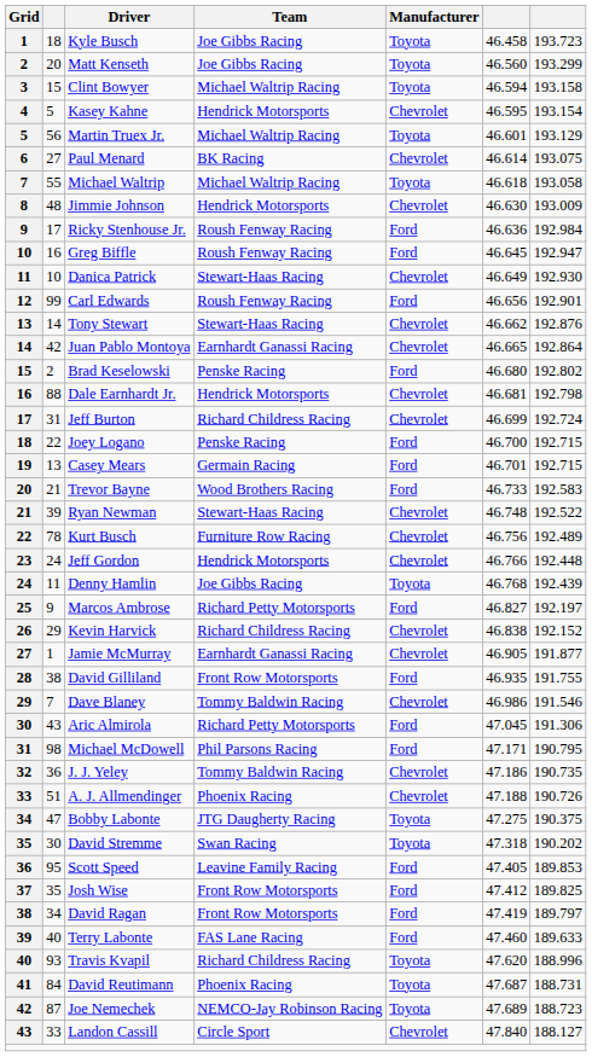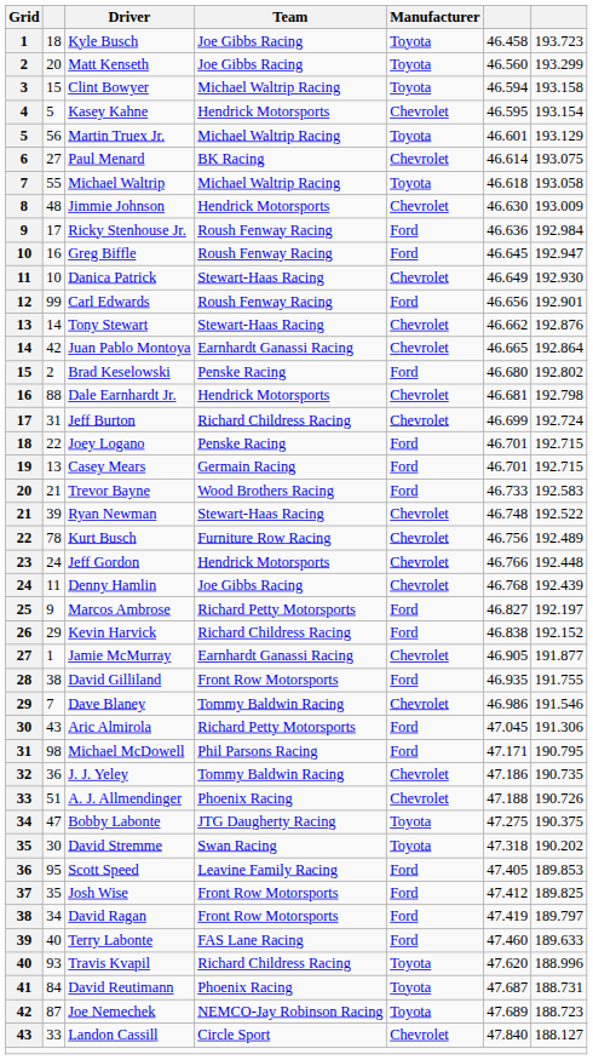 <table class="wikitable">
 <tr>
 <th>Grid</th>
 <th></th>
 <th>Driver</th>
 <th>Team</th>
 <th>Manufacturer</th>
 <th></th>
 <th></th>
 </tr>
 <tr>
 <th>1</th>
 <td>18</td>
 <td><a href='#'>Kyle Busch</a></td>
 <td><a href='#'>Joe Gibbs Racing</a></td>
 <td><a href='#'>Toyota</a></td>
 <td>46.458</td>
 <td>193.723</td>
 </tr>
 <tr>
 <th>2</th>
 <td>20</td>
 <td><a href='#'>Matt Kenseth</a></td>
 <td><a href='#'>Joe Gibbs Racing</a></td>
 <td><a href='#'>Toyota</a></td>
 <td>46.560</td>
 <td>193.299</td>
 </tr>
 <tr>
 <th>3</th>
 <td>15</td>
 <td><a href='#'>Clint Bowyer</a></td>
 <td><a href='#'>Michael Waltrip Racing</a></td>
 <td><a href='#'>Toyota</a></td>
 <td>46.594</td>
 <td>193.158</td>
 </tr>
 <tr>
 <th>4</th>
 <td>5</td>
 <td><a href='#'>Kasey Kahne</a></td>
 <td><a href='#'>Hendrick Motorsports</a></td>
 <td><a href='#'>Chevrolet</a></td>
 <td>46.595</td>
 <td>193.154</td>
 </tr>
 <tr>
 <th>5</th>
 <td>56</td>
 <td><a href='#'>Martin Truex Jr.</a></td>
 <td><a href='#'>Michael Waltrip Racing</a></td>
 <td><a href='#'>Toyota</a></td>
 <td>46.601</td>
 <td>193.129</td>
 </tr>
 <tr>
 <th>6</th>
 <td>27</td>
 <td><a href='#'>Paul Menard</a></td>
 <td><a href='#'>BK Racing</a></td>
 <td><a href='#'>Chevrolet</a></td>
 <td>46.614</td>
 <td>193.075</td>
 </tr>
 <tr>
 <th>7</th>
 <td>55</td>
 <td><a href='#'>Michael Waltrip</a></td>
 <td><a href='#'>Michael Waltrip Racing</a></td>
 <td><a href='#'>Toyota</a></td>
 <td>46.618</td>
 <td>193.058</td>
 </tr>
 <tr>
 <th>8</th>
 <td>48</td>
 <td><a href='#'>Jimmie Johnson</a></td>
 <td><a href='#'>Hendrick Motorsports</a></td>
 <td><a href='#'>Chevrolet</a></td>
 <td>46.630</td>
 <td>193.009</td>
 </tr>
 <tr>
 <th>9</th>
 <td>17</td>
 <td><a href='#'>Ricky Stenhouse Jr.</a></td>
 <td><a href='#'>Roush Fenway Racing</a></td>
 <td><a href='#'>Ford</a></td>
 <td>46.636</td>
 <td>192.984</td>
 </tr>
 <tr>
 <th>10</th>
 <td>16</td>
 <td><a href='#'>Greg Biffle</a></td>
 <td><a href='#'>Roush Fenway Racing</a></td>
 <td><a href='#'>Ford</a></td>
 <td>46.645</td>
 <td>192.947</td>
 </tr>
 <tr>
 <th>11</th>
 <td>10</td>
 <td><a href='#'>Danica Patrick</a></td>
 <td><a href='#'>Stewart-Haas Racing</a></td>
 <td><a href='#'>Chevrolet</a></td>
 <td>46.649</td>
 <td>192.930</td>
 </tr>
 <tr>
 <th>12</th>
 <td>99</td>
 <td><a href='#'>Carl Edwards</a></td>
 <td><a href='#'>Roush Fenway Racing</a></td>
 <td><a href='#'>Ford</a></td>
 <td>46.656</td>
 <td>192.901</td>
 </tr>
 <tr>
 <th>13</th>
 <td>14</td>
 <td><a href='#'>Tony Stewart</a></td>
 <td><a href='#'>Stewart-Haas Racing</a></td>
 <td><a href='#'>Chevrolet</a></td>
 <td>46.662</td>
 <td>192.876</td>
 </tr>
 <tr>
 <th>14</th>
 <td>42</td>
 <td><a href='#'>Juan Pablo Montoya</a></td>
 <td><a href='#'>Earnhardt Ganassi Racing</a></td>
 <td><a href='#'>Chevrolet</a></td>
 <td>46.665</td>
 <td>192.864</td>
 </tr>
 <tr>
 <th>15</th>
 <td>2</td>
 <td><a href='#'>Brad Keselowski</a></td>
 <td><a href='#'>Penske Racing</a></td>
 <td><a href='#'>Ford</a></td>
 <td>46.680</td>
 <td>192.802</td>
 </tr>
 <tr>
 <th>16</th>
 <td>88</td>
 <td><a href='#'>Dale Earnhardt Jr.</a></td>
 <td><a href='#'>Hendrick Motorsports</a></td>
 <td><a href='#'>Chevrolet</a></td>
 <td>46.681</td>
 <td>192.798</td>
 </tr>
 <tr>
 <th>17</th>
 <td>31</td>
 <td><a href='#'>Jeff Burton</a></td>
 <td><a href='#'>Richard Childress Racing</a></td>
 <td><a href='#'>Chevrolet</a></td>
 <td>46.699</td>
 <td>192.724</td>
 </tr>
 <tr>
 <th>18</th>
 <td>22</td>
 <td><a href='#'>Joey Logano</a></td>
 <td><a href='#'>Penske Racing</a></td>
 <td><a href='#'>Ford</a></td>
-<td>46.700</td>
+<td>46.701</td>
 <td>192.715</td>
 </tr>
 <tr>
 <th>19</th>
 <td>13</td>
 <td><a href='#'>Casey Mears</a></td>
 <td><a href='#'>Germain Racing</a></td>
 <td><a href='#'>Ford</a></td>
 <td>46.701</td>
 <td>192.715</td>
 </tr>
 <tr>
 <th>20</th>
 <td>21</td>
 <td><a href='#'>Trevor Bayne</a></td>
 <td><a href='#'>Wood Brothers Racing</a></td>
 <td><a href='#'>Ford</a></td>
 <td>46.733</td>
 <td>192.583</td>
 </tr>
 <tr>
 <th>21</th>
 <td>39</td>
 <td><a href='#'>Ryan Newman</a></td>
 <td><a href='#'>Stewart-Haas Racing</a></td>
 <td><a href='#'>Chevrolet</a></td>
 <td>46.748</td>
 <td>192.522</td>
 </tr>
 <tr>
 <th>22</th>
 <td>78</td>
 <td><a href='#'>Kurt Busch</a></td>
 <td><a href='#'>Furniture Row Racing</a></td>
 <td><a href='#'>Chevrolet</a></td>
 <td>46.756</td>
 <td>192.489</td>
 </tr>
 <tr>
 <th>23</th>
 <td>24</td>
 <td><a href='#'>Jeff Gordon</a></td>
 <td><a href='#'>Hendrick Motorsports</a></td>
 <td><a href='#'>Chevrolet</a></td>
 <td>46.766</td>
 <td>192.448</td>
 </tr>
 <tr>
 <th>24</th>
 <td>11</td>
 <td><a href='#'>Denny Hamlin</a></td>
 <td><a href='#'>Joe Gibbs Racing</a></td>
-<td><a href='#'>Toyota</a></td>
+<td><a href='#'>Chevrolet</a></td>
 <td>46.768</td>
 <td>192.439</td>
 </tr>
 <tr>
 <th>25</th>
 <td>9</td>
 <td><a href='#'>Marcos Ambrose</a></td>
 <td><a href='#'>Richard Petty Motorsports</a></td>
 <td><a href='#'>Ford</a></td>
 <td>46.827</td>
 <td>192.197</td>
 </tr>
 <tr>
 <th>26</th>
 <td>29</td>
 <td><a href='#'>Kevin Harvick</a></td>
 <td><a href='#'>Richard Childress Racing</a></td>
-<td><a href='#'>Chevrolet</a></td>
+<td><a href='#'>Ford</a></td>
 <td>46.838</td>
 <td>192.152</td>
 </tr>
 <tr>
 <th>27</th>
 <td>1</td>
 <td><a href='#'>Jamie McMurray</a></td>
 <td><a href='#'>Earnhardt Ganassi Racing</a></td>
 <td><a href='#'>Chevrolet</a></td>
 <td>46.905</td>
 <td>191.877</td>
 </tr>
 <tr>
 <th>28</th>
 <td>38</td>
 <td><a href='#'>David Gilliland</a></td>
 <td><a href='#'>Front Row Motorsports</a></td>
 <td><a href='#'>Ford</a></td>
 <td>46.935</td>
 <td>191.755</td>
 </tr>
 <tr>
 <th>29</th>
 <td>7</td>
 <td><a href='#'>Dave Blaney</a></td>
 <td><a href='#'>Tommy Baldwin Racing</a></td>
 <td><a href='#'>Chevrolet</a></td>
 <td>46.986</td>
 <td>191.546</td>
 </tr>
 <tr>
 <th>30</th>
 <td>43</td>
 <td><a href='#'>Aric Almirola</a></td>
 <td><a href='#'>Richard Petty Motorsports</a></td>
 <td><a href='#'>Ford</a></td>
 <td>47.045</td>
 <td>191.306</td>
 </tr>
 <tr>
 <th>31</th>
 <td>98</td>
 <td><a href='#'>Michael McDowell</a></td>
 <td><a href='#'>Phil Parsons Racing</a></td>
 <td><a href='#'>Ford</a></td>
 <td>47.171</td>
 <td>190.795</td>
 </tr>
 <tr>
 <th>32</th>
 <td>36</td>
 <td><a href='#'>J. J. Yeley</a></td>
 <td><a href='#'>Tommy Baldwin Racing</a></td>
 <td><a href='#'>Chevrolet</a></td>
 <td>47.186</td>
 <td>190.735</td>
 </tr>
 <tr>
 <th>33</th>
 <td>51</td>
 <td><a href='#'>A. J. Allmendinger</a></td>
 <td><a href='#'>Phoenix Racing</a></td>
 <td><a href='#'>Chevrolet</a></td>
 <td>47.188</td>
 <td>190.726</td>
 </tr>
 <tr>
 <th>34</th>
 <td>47</td>
 <td><a href='#'>Bobby Labonte</a></td>
 <td><a href='#'>JTG Daugherty Racing</a></td>
 <td><a href='#'>Toyota</a></td>
 <td>47.275</td>
 <td>190.375</td>
 </tr>
 <tr>
 <th>35</th>
 <td>30</td>
 <td><a href='#'>David Stremme</a></td>
 <td><a href='#'>Swan Racing</a></td>
 <td><a href='#'>Toyota</a></td>
 <td>47.318</td>
 <td>190.202</td>
 </tr>
 <tr>
 <th>36</th>
 <td>95</td>
 <td><a href='#'>Scott Speed</a></td>
 <td><a href='#'>Leavine Family Racing</a></td>
 <td><a href='#'>Ford</a></td>
 <td>47.405</td>
 <td>189.853</td>
 </tr>
 <tr>
 <th>37</th>
 <td>35</td>
 <td><a href='#'>Josh Wise</a></td>
 <td><a href='#'>Front Row Motorsports</a></td>
 <td><a href='#'>Ford</a></td>
 <td>47.412</td>
 <td>189.825</td>
 </tr>
 <tr>
 <th>38</th>
 <td>34</td>
 <td><a href='#'>David Ragan</a></td>
 <td><a href='#'>Front Row Motorsports</a></td>
 <td><a href='#'>Ford</a></td>
 <td>47.419</td>
 <td>189.797</td>
 </tr>
 <tr>
 <th>39</th>
 <td>40</td>
 <td><a href='#'>Terry Labonte</a></td>
 <td><a href='#'>FAS Lane Racing</a></td>
 <td><a href='#'>Ford</a></td>
 <td>47.460</td>
 <td>189.633</td>
 </tr>
 <tr>
 <th>40</th>
 <td>93</td>
 <td><a href='#'>Travis Kvapil</a></td>
 <td><a href='#'>Richard Childress Racing</a></td>
 <td><a href='#'>Toyota</a></td>
 <td>47.620</td>
 <td>188.996</td>
 </tr>
 <tr>
 <th>41</th>
 <td>84</td>
 <td><a href='#'>David Reutimann</a></td>
 <td><a href='#'>Phoenix Racing</a></td>
 <td><a href='#'>Toyota</a></td>
 <td>47.687</td>
 <td>188.731</td>
 </tr>
 <tr>
 <th>42</th>
 <td>87</td>
 <td><a href='#'>Joe Nemechek</a></td>
 <td><a href='#'>NEMCO-Jay Robinson Racing</a></td>
 <td><a href='#'>Toyota</a></td>
 <td>47.689</td>
 <td>188.723</td>
 </tr>
 <tr>
 <th>43</th>
 <td>33</td>
 <td><a href='#'>Landon Cassill</a></td>
 <td><a href='#'>Circle Sport</a></td>
 <td><a href='#'>Chevrolet</a></td>
 <td>47.840</td>
 <td>188.127</td>
 </tr>
 <tr>
 <td colspan="8"></td>
 </tr>
 </table>
